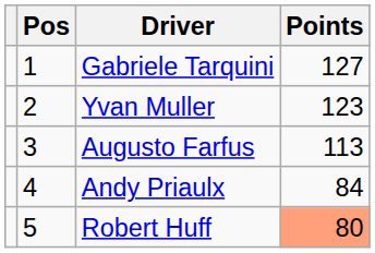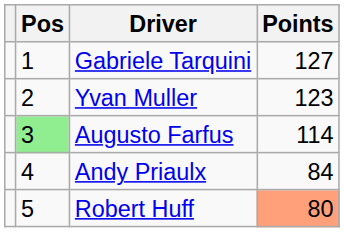 <table class="wikitable" style="font-size: 95%;">
 <tr>
 <th></th>
 <th>Pos</th>
 <th>Driver</th>
 <th>Points</th>
 </tr>
 <tr>
 <td align="left"></td>
 <td>1</td>
 <td> <a href='#'>Gabriele Tarquini</a></td>
 <td align="right">127</td>
 </tr>
 <tr>
 <td align="left"></td>
 <td>2</td>
 <td> <a href='#'>Yvan Muller</a></td>
 <td align="right">123</td>
 </tr>
 <tr>
 <td align="left"></td>
-<td>3</td>
+<td style="background: lightgreen;">3</td>
 <td> <a href='#'>Augusto Farfus</a></td>
-<td align="right">113</td>
+<td align="right">114</td>
 </tr>
 <tr>
 <td align="left"></td>
 <td>4</td>
 <td> <a href='#'>Andy Priaulx</a></td>
 <td align="right">84</td>
 </tr>
 <tr>
 <td align="left"></td>
 <td>5</td>
 <td> <a href='#'>Robert Huff</a></td>
 <td align="right" style="background: lightsalmon;">80</td>
 </tr>
 </table>
